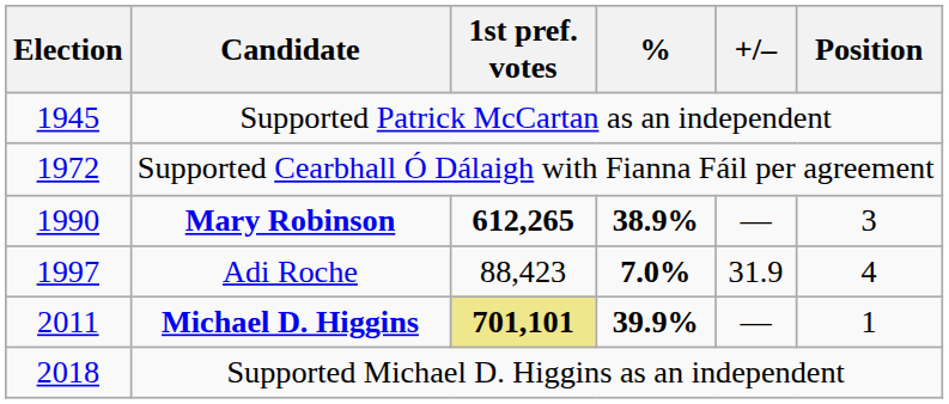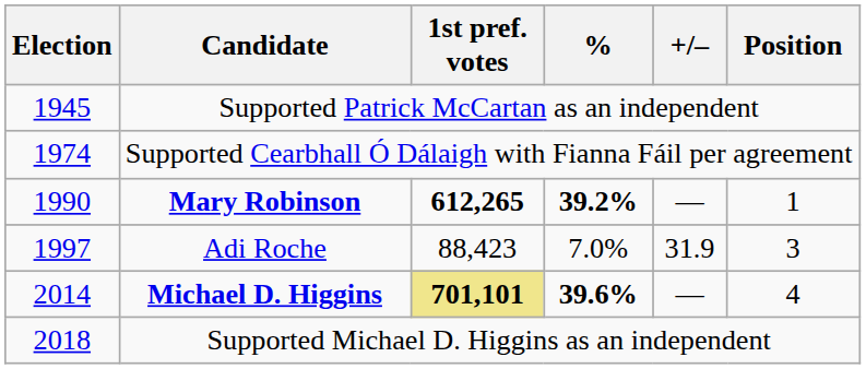 <table class="wikitable" style="font-size:97%;">
 <tr>
 <th>Election</th>
 <th>Candidate</th>
 <th>1st pref.<br>votes</th>
 <th>%</th>
 <th>+/–</th>
 <th>Position</th>
 </tr>
 <tr>
 <td align="center"><a href='#'>1945</a></td>
 <td align="center" colspan="5">Supported <a href='#'>Patrick McCartan</a> as an independent</td>
 </tr>
 <tr>
-<td align="center"><a href='#'>1972</a></td>
+<td align="center"><a href='#'>1974</a></td>
 <td align="center" colspan="5">Supported <a href='#'>Cearbhall Ó Dálaigh</a> with Fianna Fáil per agreement</td>
 </tr>
 <tr>
 <td align="center"><a href='#'>1990</a></td>
 <td align="center"><strong><a href='#'>Mary Robinson</a></strong></td>
 <td align="center"><strong>612,265</strong></td>
-<td align="center"><strong>38.9%</strong></td>
+<td align="center"><strong>39.2%</strong></td>
 <td align="center">—</td>
-<td align="center">3</td>
+<td align="center">1</td>
 </tr>
 <tr>
 <td align="center"><a href='#'>1997</a></td>
 <td align="center"><a href='#'>Adi Roche</a></td>
 <td align="center">88,423</td>
-<td align="center"><strong>7.0%</strong></td>
+<td align="center">7.0%</td>
 <td align="center"> 31.9</td>
-<td align="center">4</td>
+<td align="center">3</td>
 </tr>
 <tr>
-<td align="center"><a href='#'>2011</a></td>
+<td align="center"><a href='#'>2014</a></td>
 <td align="center"><strong><a href='#'>Michael D. Higgins</a></strong></td>
 <td align="center" style="background: khaki;"><strong>701,101</strong></td>
-<td align="center"><strong>39.9%</strong></td>
+<td align="center"><strong>39.6%</strong></td>
 <td align="center">—</td>
-<td align="center">1</td>
+<td align="center">4</td>
 </tr>
 <tr>
 <td align="center"><a href='#'>2018</a></td>
 <td align="center" colspan="5">Supported Michael D. Higgins as an independent</td>
 </tr>
 </table>
